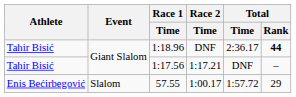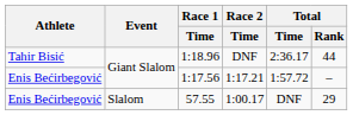 <table class="wikitable" style="font-size:90%">
 <tr>
 <th rowspan="2">Athlete</th>
 <th rowspan="2">Event</th>
 <th>Race 1</th>
 <th>Race 2</th>
 <th colspan="2">Total</th>
 </tr>
 <tr>
 <th>Time</th>
 <th>Time</th>
 <th>Time</th>
 <th>Rank</th>
 </tr>
 <tr>
 <td><a href='#'>Tahir Bisić</a></td>
 <td rowspan="2">Giant Slalom</td>
 <td align="center">1:18.96</td>
 <td align="center">DNF</td>
 <td align="center">2:36.17</td>
-<td align="center"><strong>44</strong></td>
+<td align="center">44</td>
 </tr>
 <tr>
-<td><a href='#'>Tahir Bisić</a></td>
+<td><a href='#'>Enis Bećirbegović</a></td>
 <td align="center">1:17.56</td>
 <td align="center">1:17.21</td>
-<td align="center">DNF</td>
+<td align="center">1:57.72</td>
 <td align="center">–</td>
 </tr>
 <tr>
 <td><a href='#'>Enis Bećirbegović</a></td>
 <td>Slalom</td>
 <td align="center">57.55</td>
 <td align="center">1:00.17</td>
-<td align="center">1:57.72</td>
+<td align="center">DNF</td>
 <td align="center">29</td>
 </tr>
 </table>
